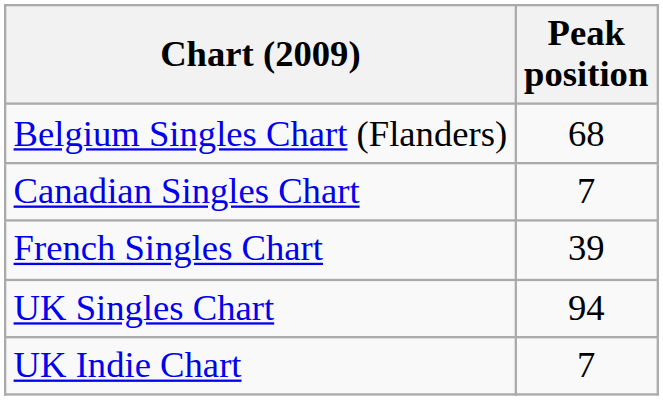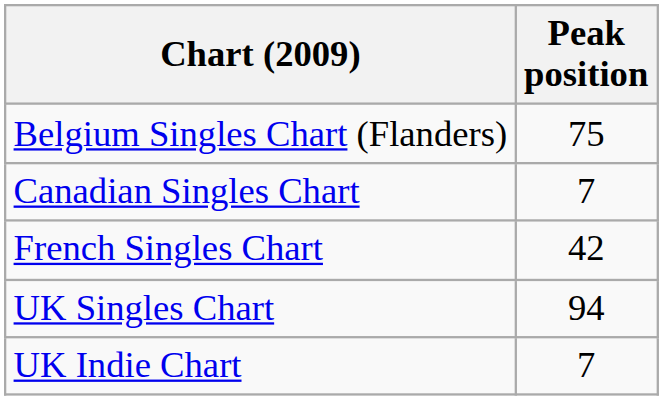 <table class="wikitable sortable">
 <tr>
 <th>Chart (2009)</th>
 <th>Peak<br>position</th>
 </tr>
 <tr>
 <td><a href='#'>Belgium Singles Chart</a> (Flanders)</td>
-<td align="center">68</td>
+<td align="center">75</td>
 </tr>
 <tr>
 <td><a href='#'>Canadian Singles Chart</a></td>
 <td align="center">7</td>
 </tr>
 <tr>
 <td><a href='#'>French Singles Chart</a></td>
-<td align="center">39</td>
+<td align="center">42</td>
 </tr>
 <tr>
 <td><a href='#'>UK Singles Chart</a></td>
 <td align="center">94</td>
 </tr>
 <tr>
 <td><a href='#'>UK Indie Chart</a></td>
 <td align="center">7</td>
 </tr>
 </table>
